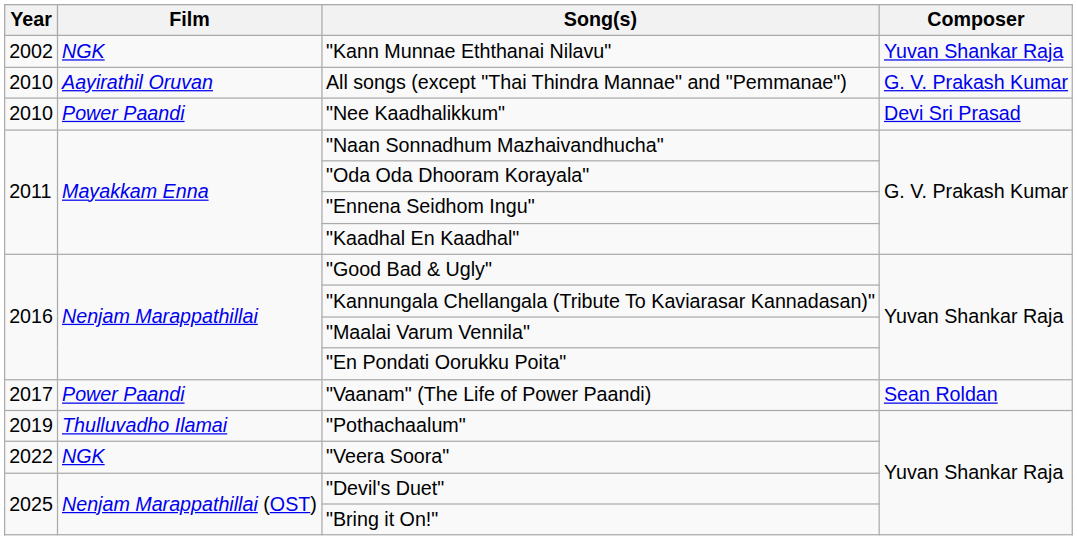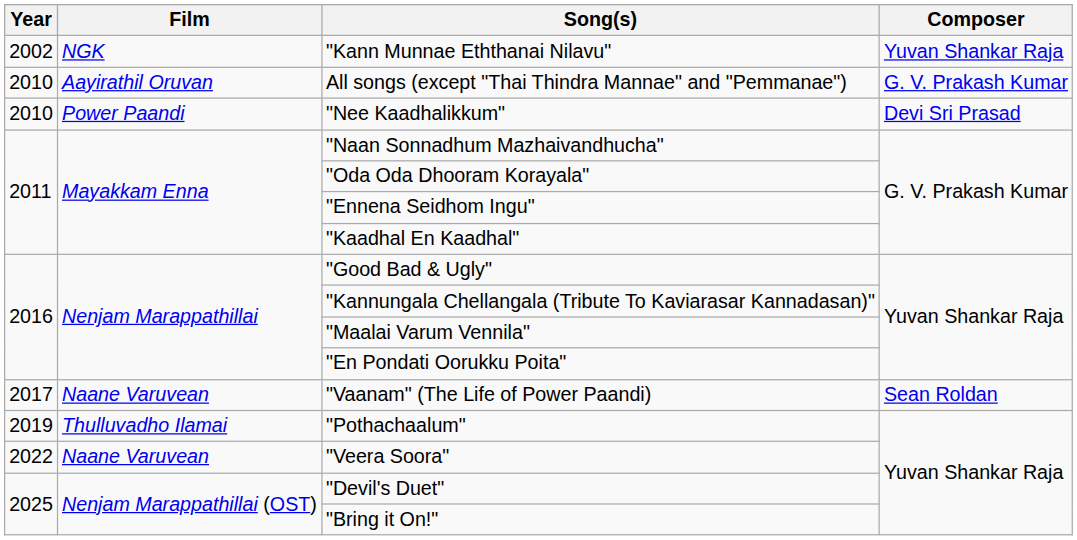 <table class="wikitable">
 <tr style="background:#ccc; text-align:center;">
 <th>Year</th>
 <th>Film</th>
 <th>Song(s)</th>
 <th>Composer</th>
 </tr>
 <tr>
 <td>2002</td>
 <td><em><a href='#'>NGK</a></em></td>
 <td>"Kann Munnae Eththanai Nilavu"</td>
 <td><a href='#'>Yuvan Shankar Raja</a></td>
 </tr>
 <tr>
 <td>2010</td>
 <td><em><a href='#'>Aayirathil Oruvan</a></em></td>
 <td>All songs (except "Thai Thindra Mannae" and "Pemmanae")</td>
 <td><a href='#'>G. V. Prakash Kumar</a></td>
 </tr>
 <tr>
 <td>2010</td>
 <td><em><a href='#'>Power Paandi</a></em></td>
 <td>"Nee Kaadhalikkum"</td>
 <td><a href='#'>Devi Sri Prasad</a></td>
 </tr>
 <tr>
 <td rowspan="4">2011</td>
 <td rowspan="4"><em><a href='#'>Mayakkam Enna</a></em></td>
 <td>"Naan Sonnadhum Mazhaivandhucha"</td>
 <td rowspan="4">G. V. Prakash Kumar</td>
 </tr>
 <tr>
 <td>"Oda Oda Dhooram Korayala"</td>
 </tr>
 <tr>
 <td>"Ennena Seidhom Ingu"</td>
 </tr>
 <tr>
 <td>"Kaadhal En Kaadhal"</td>
 </tr>
 <tr>
 <td rowspan="4">2016</td>
 <td rowspan="4"><em><a href='#'>Nenjam Marappathillai</a></em></td>
 <td>"Good Bad & Ugly"</td>
 <td rowspan="4">Yuvan Shankar Raja</td>
 </tr>
 <tr>
 <td>"Kannungala Chellangala (Tribute To Kaviarasar Kannadasan)"</td>
 </tr>
 <tr>
 <td>"Maalai Varum Vennila"</td>
 </tr>
 <tr>
 <td>"En Pondati Oorukku Poita"</td>
 </tr>
 <tr>
 <td>2017</td>
-<td><em><a href='#'>Power Paandi</a></em></td>
+<td><em><a href='#'>Naane Varuvean</a></em></td>
 <td>"Vaanam" (The Life of Power Paandi)</td>
 <td><a href='#'>Sean Roldan</a></td>
 </tr>
 <tr>
 <td>2019</td>
 <td><em><a href='#'>Thulluvadho Ilamai</a></em></td>
 <td>"Pothachaalum"</td>
 <td rowspan="4">Yuvan Shankar Raja</td>
 </tr>
 <tr>
 <td>2022</td>
-<td><em><a href='#'>NGK</a></em></td>
+<td><em><a href='#'>Naane Varuvean</a></em></td>
 <td>"Veera Soora"</td>
 </tr>
 <tr>
 <td rowspan="2">2025</td>
 <td rowspan="2"><a href='#'><em>Nenjam Marappathillai</em></a> (<a href='#'>OST</a>)</td>
 <td>"Devil's Duet"</td>
 </tr>
 <tr>
 <td>"Bring it On!"</td>
 </tr>
 </table>
